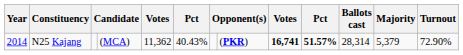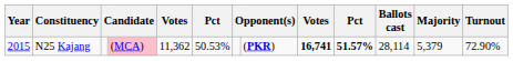 <table class="wikitable" style="margin:0.5em ; font-size:95%">
 <tr>
 <th>Year</th>
 <th>Constituency</th>
 <th colspan=2>Candidate</th>
 <th>Votes</th>
 <th>Pct</th>
 <th colspan=2>Opponent(s)</th>
 <th>Votes</th>
 <th>Pct</th>
 <th>Ballots cast</th>
 <th>Majority</th>
 <th>Turnout</th>
 </tr>
 <tr>
-<td><a href='#'>2014</a></td>
+<td><a href='#'>2015</a></td>
 <td>N25 <a href='#'>Kajang</a></td>
 <td></td>
-<td> (<a href='#'>MCA</a>)</td>
+<td style="background: pink;"> (<a href='#'>MCA</a>)</td>
 <td align="right">11,362</td>
-<td>40.43%</td>
+<td>50.53%</td>
 <td></td>
 <td> (<a href='#'><strong>PKR</strong></a>)</td>
 <td align="right"><strong>16,741</strong></td>
 <td><strong>51.57%</strong></td>
-<td>28,314</td>
+<td>28,114</td>
 <td>5,379</td>
 <td>72.90%</td>
 </tr>
 </table>
